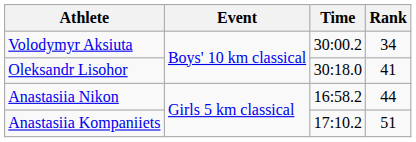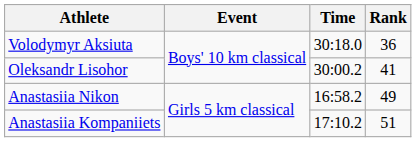 <table class="wikitable" style="font-size:90%">
 <tr>
 <th>Athlete</th>
 <th>Event</th>
 <th>Time</th>
 <th>Rank</th>
 </tr>
 <tr align=center>
 <td align=left><a href='#'>Volodymyr Aksiuta</a></td>
 <td align=left rowspan="2"><a href='#'>Boys' 10 km classical</a></td>
-<td>30:00.2</td>
-<td>34</td>
+<td>30:18.0</td>
+<td>36</td>
 </tr>
 <tr align=center>
 <td align=left><a href='#'>Oleksandr Lisohor</a></td>
-<td>30:18.0</td>
+<td>30:00.2</td>
 <td>41</td>
 </tr>
 <tr align=center>
 <td align=left><a href='#'>Anastasiia Nikon</a></td>
 <td align=left rowspan="2"><a href='#'>Girls 5 km classical</a></td>
 <td>16:58.2</td>
-<td>44</td>
+<td>49</td>
 </tr>
 <tr align=center>
 <td align=left><a href='#'>Anastasiia Kompaniiets</a></td>
 <td>17:10.2</td>
 <td>51</td>
 </tr>
 </table>
